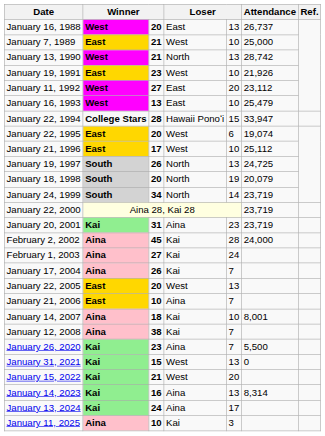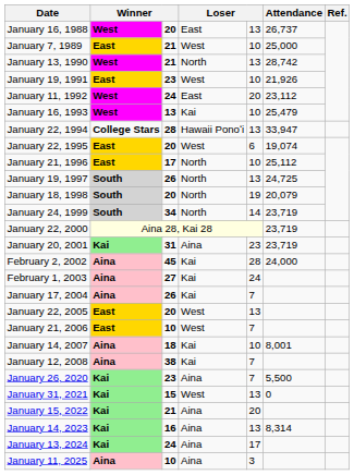 <table class="wikitable">
 <tr>
 <th>Date</th>
 <th colspan="2">Winner</th>
 <th colspan="2">Loser</th>
 <th>Attendance</th>
 <th>Ref.</th>
 </tr>
 <tr>
 <td>January 16, 1988</td>
 <td bgcolor=fuchsia><strong>West</strong></td>
 <td><strong>20</strong></td>
 <td>East</td>
 <td>13</td>
 <td>26,737</td>
 </tr>
 <tr>
 <td>January 7, 1989</td>
 <td bgcolor=gold><strong>East</strong></td>
 <td><strong>21</strong></td>
 <td>West</td>
 <td>10</td>
 <td>25,000</td>
 </tr>
 <tr>
 <td>January 13, 1990</td>
 <td bgcolor=fuchsia><strong>West</strong></td>
 <td><strong>21</strong></td>
 <td>North</td>
 <td>13</td>
 <td>28,742</td>
 </tr>
 <tr>
 <td>January 19, 1991</td>
 <td bgcolor=gold><strong>East</strong></td>
 <td><strong>23</strong></td>
 <td>West</td>
 <td>10</td>
 <td>21,926</td>
 </tr>
 <tr>
 <td>January 11, 1992</td>
 <td bgcolor=fuchsia><strong>West</strong></td>
-<td><strong>27</strong></td>
+<td><strong>24</strong></td>
 <td>East</td>
 <td>20</td>
 <td>23,112</td>
 </tr>
 <tr>
 <td>January 16, 1993</td>
 <td bgcolor=fuchsia><strong>West</strong></td>
 <td><strong>13</strong></td>
-<td>East</td>
+<td>Kai</td>
 <td>10</td>
 <td>25,479</td>
 </tr>
 <tr>
 <td>January 22, 1994</td>
 <td><strong>College Stars</strong></td>
 <td><strong>28</strong></td>
 <td>Hawaii Ponoʻi</td>
-<td>15</td>
+<td>13</td>
 <td>33,947</td>
 <td></td>
 </tr>
 <tr>
 <td>January 22, 1995</td>
 <td bgcolor=gold><strong>East</strong></td>
 <td><strong>20</strong></td>
 <td>West</td>
 <td>6</td>
 <td>19,074</td>
 </tr>
 <tr>
 <td>January 21, 1996</td>
 <td bgcolor=gold><strong>East</strong></td>
 <td><strong>17</strong></td>
-<td>West</td>
+<td>North</td>
 <td>10</td>
 <td>25,112</td>
 </tr>
 <tr>
 <td>January 19, 1997</td>
 <td bgcolor=lightgrey><strong>South</strong></td>
 <td><strong>26</strong></td>
 <td>North</td>
 <td>13</td>
 <td>24,725</td>
 </tr>
 <tr>
 <td>January 18, 1998</td>
 <td bgcolor=lightgrey><strong>South</strong></td>
 <td><strong>20</strong></td>
 <td>North</td>
 <td>19</td>
 <td>20,079</td>
 </tr>
 <tr>
 <td>January 24, 1999</td>
 <td bgcolor=lightgrey><strong>South</strong></td>
 <td><strong>34</strong></td>
 <td>North</td>
 <td>14</td>
 <td>23,719</td>
 </tr>
 <tr>
 <td>January 22, 2000</td>
 <td colspan=4 align=center bgcolor=lightyellow>Aina 28, Kai 28</td>
 <td>23,719</td>
 <td></td>
 </tr>
 <tr>
 <td>January 20, 2001</td>
 <td bgcolor=lightgreen><strong>Kai</strong></td>
 <td><strong>31</strong></td>
 <td>Aina</td>
 <td>23</td>
 <td>23,719</td>
 <td></td>
 </tr>
 <tr>
 <td>February 2, 2002</td>
 <td bgcolor=pink><strong>Aina</strong></td>
 <td><strong>45</strong></td>
 <td>Kai</td>
 <td>28</td>
 <td>24,000</td>
 <td></td>
 </tr>
 <tr>
 <td>February 1, 2003</td>
 <td bgcolor=pink><strong>Aina</strong></td>
 <td><strong>27</strong></td>
 <td>Kai</td>
 <td>24</td>
 <td></td>
 <td></td>
 </tr>
 <tr>
 <td>January 17, 2004</td>
 <td bgcolor=pink><strong>Aina</strong></td>
 <td><strong>26</strong></td>
 <td>Kai</td>
 <td>7</td>
 <td></td>
 <td></td>
 </tr>
 <tr>
 <td>January 22, 2005</td>
 <td bgcolor=gold><strong>East</strong></td>
 <td><strong>20</strong></td>
 <td>West</td>
 <td>13</td>
 <td></td>
 <td></td>
 </tr>
 <tr>
 <td>January 21, 2006</td>
 <td bgcolor=gold><strong>East</strong></td>
 <td><strong>10</strong></td>
-<td>Aina</td>
+<td>West</td>
 <td>7</td>
 <td></td>
 <td></td>
 </tr>
 <tr>
 <td>January 14, 2007</td>
 <td bgcolor=pink><strong>Aina</strong></td>
 <td><strong>18</strong></td>
 <td>Kai</td>
 <td>10</td>
 <td>8,001</td>
 <td></td>
 </tr>
 <tr>
 <td>January 12, 2008</td>
 <td bgcolor=pink><strong>Aina</strong></td>
 <td><strong>38</strong></td>
 <td>Kai</td>
 <td>7</td>
 <td></td>
 <td></td>
 </tr>
 <tr>
 <td><a href='#'>January 26, 2020</a></td>
 <td bgcolor=lightgreen><strong>Kai</strong></td>
 <td><strong>23</strong></td>
 <td>Aina</td>
 <td>7</td>
 <td>5,500</td>
 <td></td>
 </tr>
 <tr>
 <td><a href='#'>January 31, 2021</a></td>
 <td bgcolor=lightgreen><strong>Kai</strong></td>
 <td><strong>15</strong></td>
 <td>West</td>
 <td>13</td>
 <td>0</td>
 <td></td>
 </tr>
 <tr>
 <td><a href='#'>January 15, 2022</a></td>
 <td bgcolor=lightgreen><strong>Kai</strong></td>
 <td><strong>21</strong></td>
-<td>West</td>
+<td>Aina</td>
 <td>20</td>
 <td></td>
 <td></td>
 </tr>
 <tr>
 <td><a href='#'>January 14, 2023</a></td>
 <td bgcolor=lightgreen><strong>Kai</strong></td>
 <td><strong>16</strong></td>
 <td>Aina</td>
 <td>13</td>
 <td>8,314</td>
 <td></td>
 </tr>
 <tr>
 <td><a href='#'>January 13, 2024</a></td>
 <td bgcolor=lightgreen><strong>Kai</strong></td>
 <td><strong>24</strong></td>
 <td>Aina</td>
 <td>17</td>
 <td></td>
 <td></td>
 </tr>
 <tr>
 <td><a href='#'>January 11, 2025</a></td>
 <td bgcolor=pink><strong>Aina</strong></td>
 <td><strong>10</strong></td>
-<td>Kai</td>
+<td>Aina</td>
 <td>3</td>
 <td></td>
 <td></td>
 </tr>
 </table>
